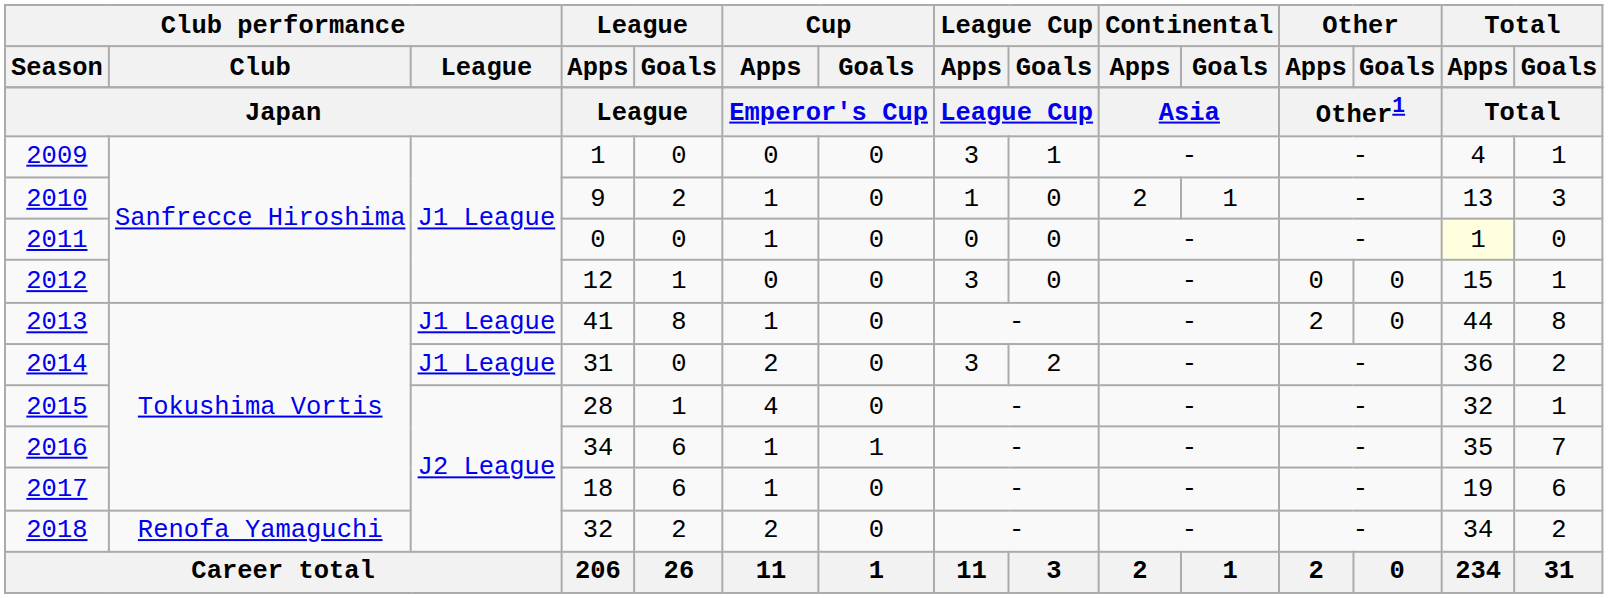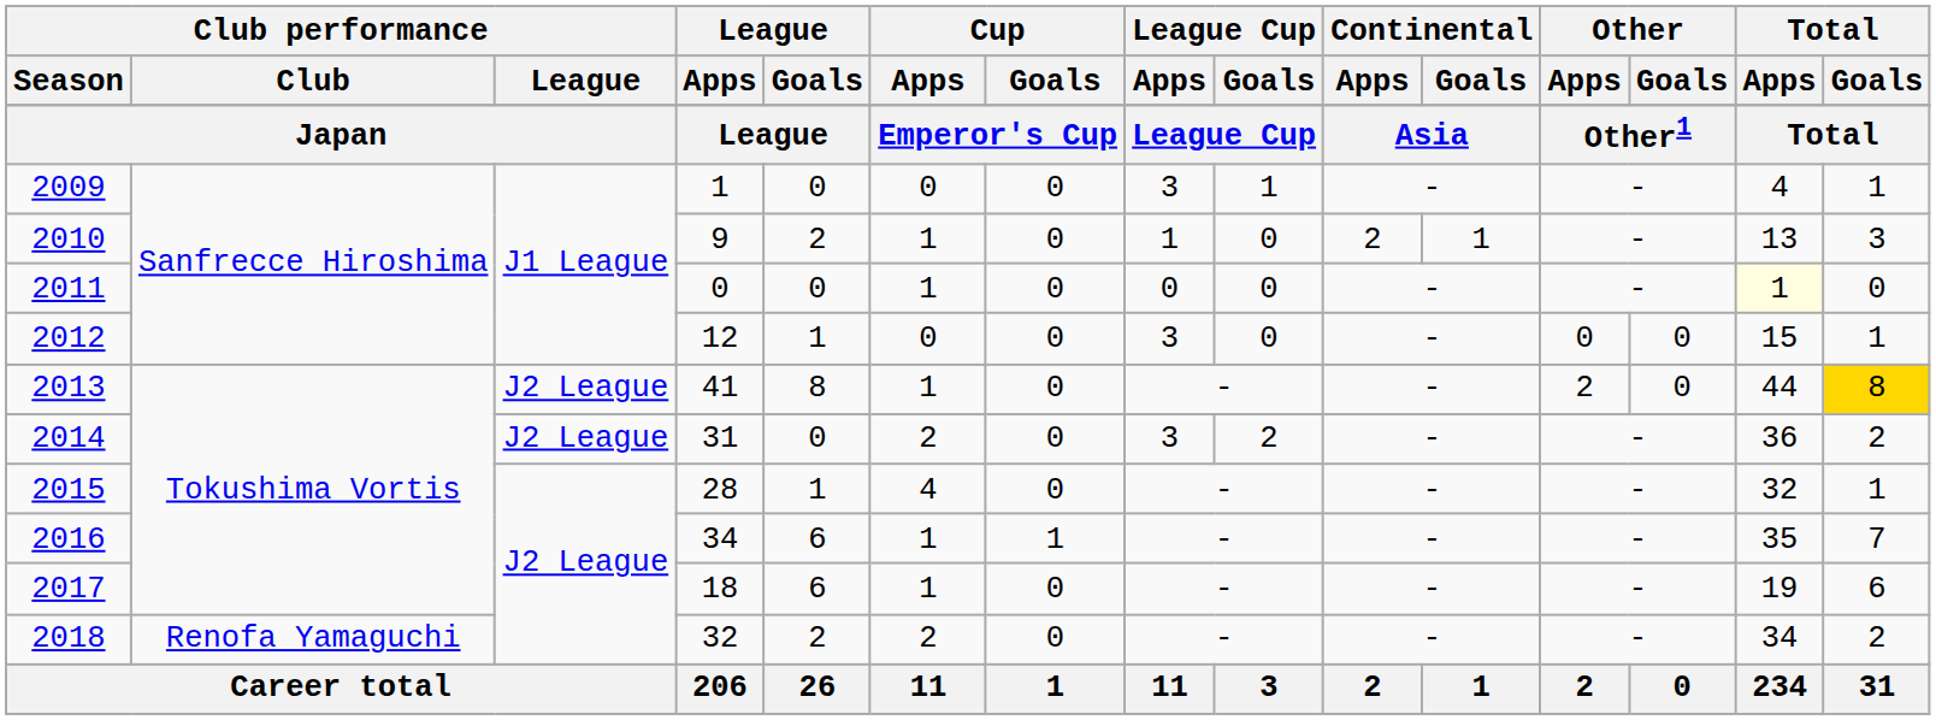 <table class="wikitable" style="text-align:center">
 <tr>
 <th colspan=3>Club performance</th>
 <th colspan=2>League</th>
 <th colspan=2>Cup</th>
 <th colspan=2>League Cup</th>
 <th colspan=2>Continental</th>
 <th colspan=2>Other</th>
 <th colspan=2>Total</th>
 </tr>
 <tr>
 <th>Season</th>
 <th>Club</th>
 <th>League</th>
 <th>Apps</th>
 <th>Goals</th>
 <th>Apps</th>
 <th>Goals</th>
 <th>Apps</th>
 <th>Goals</th>
 <th>Apps</th>
 <th>Goals</th>
 <th>Apps</th>
 <th>Goals</th>
 <th>Apps</th>
 <th>Goals</th>
 </tr>
 <tr>
 </tr>
 <tr>
 <th colspan=3>Japan</th>
 <th colspan=2>League</th>
 <th colspan=2><a href='#'>Emperor's Cup</a></th>
 <th colspan=2><a href='#'>League Cup</a></th>
 <th colspan=2><a href='#'>Asia</a></th>
 <th colspan="2">Other<sup><a href='#'>1</a></sup></th>
 <th colspan=2>Total</th>
 </tr>
 <tr>
 <td><a href='#'>2009</a></td>
 <td rowspan="4"><a href='#'>Sanfrecce Hiroshima</a></td>
 <td rowspan="4"><a href='#'>J1 League</a></td>
 <td>1</td>
 <td>0</td>
 <td>0</td>
 <td>0</td>
 <td>3</td>
 <td>1</td>
 <td colspan="2">-</td>
 <td colspan="2">-</td>
 <td>4</td>
 <td>1</td>
 </tr>
 <tr>
 <td><a href='#'>2010</a></td>
 <td>9</td>
 <td>2</td>
 <td>1</td>
 <td>0</td>
 <td>1</td>
 <td>0</td>
 <td>2</td>
 <td>1</td>
 <td colspan="2">-</td>
 <td>13</td>
 <td>3</td>
 </tr>
 <tr>
 <td><a href='#'>2011</a></td>
 <td>0</td>
 <td>0</td>
 <td>1</td>
 <td>0</td>
 <td>0</td>
 <td>0</td>
 <td colspan="2">-</td>
 <td colspan="2">-</td>
 <td style="background: lightyellow;">1</td>
 <td>0</td>
 </tr>
 <tr>
 <td><a href='#'>2012</a></td>
 <td>12</td>
 <td>1</td>
 <td>0</td>
 <td>0</td>
 <td>3</td>
 <td>0</td>
 <td colspan="2">-</td>
 <td>0</td>
 <td>0</td>
 <td>15</td>
 <td>1</td>
 </tr>
 <tr>
 <td><a href='#'>2013</a></td>
 <td rowspan="5"><a href='#'>Tokushima Vortis</a></td>
-<td><a href='#'>J1 League</a></td>
+<td><a href='#'>J2 League</a></td>
 <td>41</td>
 <td>8</td>
 <td>1</td>
 <td>0</td>
 <td colspan="2">-</td>
 <td colspan="2">-</td>
 <td>2</td>
 <td>0</td>
 <td>44</td>
-<td>8</td>
+<td style="background: gold;">8</td>
 </tr>
 <tr>
 <td><a href='#'>2014</a></td>
-<td><a href='#'>J1 League</a></td>
+<td><a href='#'>J2 League</a></td>
 <td>31</td>
 <td>0</td>
 <td>2</td>
 <td>0</td>
 <td>3</td>
 <td>2</td>
 <td colspan="2">-</td>
 <td colspan="2">-</td>
 <td>36</td>
 <td>2</td>
 </tr>
 <tr>
 <td><a href='#'>2015</a></td>
 <td rowspan="4"><a href='#'>J2 League</a></td>
 <td>28</td>
 <td>1</td>
 <td>4</td>
 <td>0</td>
 <td colspan="2">-</td>
 <td colspan="2">-</td>
 <td colspan="2">-</td>
 <td>32</td>
 <td>1</td>
 </tr>
 <tr>
 <td><a href='#'>2016</a></td>
 <td>34</td>
 <td>6</td>
 <td>1</td>
 <td>1</td>
 <td colspan="2">-</td>
 <td colspan="2">-</td>
 <td colspan="2">-</td>
 <td>35</td>
 <td>7</td>
 </tr>
 <tr>
 <td><a href='#'>2017</a></td>
 <td>18</td>
 <td>6</td>
 <td>1</td>
 <td>0</td>
 <td colspan="2">-</td>
 <td colspan="2">-</td>
 <td colspan="2">-</td>
 <td>19</td>
 <td>6</td>
 </tr>
 <tr>
 <td><a href='#'>2018</a></td>
 <td><a href='#'>Renofa Yamaguchi</a></td>
 <td>32</td>
 <td>2</td>
 <td>2</td>
 <td>0</td>
 <td colspan="2">-</td>
 <td colspan="2">-</td>
 <td colspan="2">-</td>
 <td>34</td>
 <td>2</td>
 </tr>
 <tr>
 <th colspan=3>Career total</th>
 <th>206</th>
 <th>26</th>
 <th>11</th>
 <th>1</th>
 <th>11</th>
 <th>3</th>
 <th>2</th>
 <th>1</th>
 <th>2</th>
 <th>0</th>
 <th>234</th>
 <th>31</th>
 </tr>
 </table>
